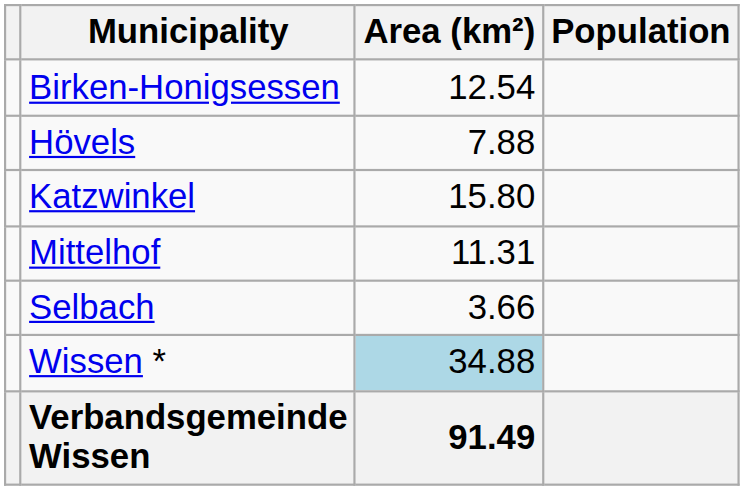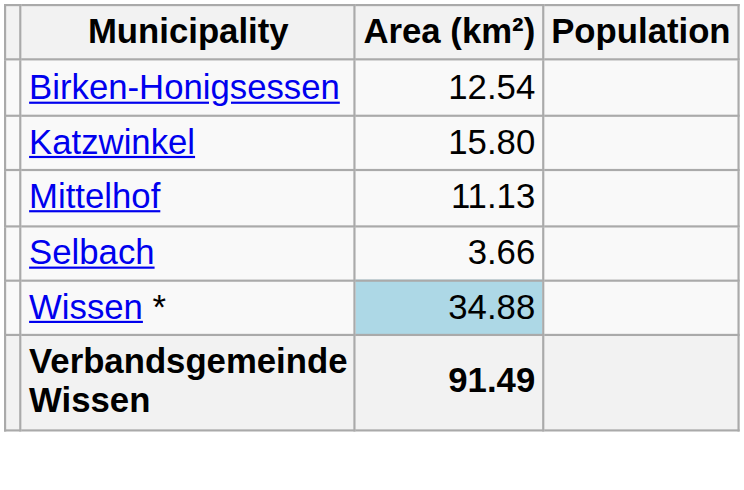 <table class="wikitable sortable" style="text-align:right;">
 <tr>
 <th class="unsortable"></th>
 <th>Municipality</th>
 <th>Area (km²)</th>
 <th>Population</th>
 </tr>
 <tr>
 <td></td>
 <td style="text-align:left;"><a href='#'>Birken-Honigsessen</a></td>
 <td>12.54</td>
 <td></td>
 </tr>
 <tr>
 <td></td>
-<td style="text-align:left;"><a href='#'>Hövels</a></td>
-<td>7.88</td>
-<td></td>
-</tr>
-<tr>
-<td></td>
 <td style="text-align:left;"><a href='#'>Katzwinkel</a></td>
 <td>15.80</td>
 <td></td>
 </tr>
 <tr>
 <td></td>
 <td style="text-align:left;"><a href='#'>Mittelhof</a></td>
-<td>11.31</td>
+<td>11.13</td>
 <td></td>
 </tr>
 <tr>
 <td></td>
 <td style="text-align:left;"><a href='#'>Selbach</a></td>
 <td>3.66</td>
 <td></td>
 </tr>
 <tr>
 <td></td>
 <td style="text-align:left;"><a href='#'>Wissen</a> *</td>
 <td style="background: lightblue;">34.88</td>
 <td></td>
 </tr>
 <tr>
 <th></th>
 <th style="text-align:left;"><strong>Verbandsgemeinde<br>Wissen</strong></th>
 <th style="text-align:right;"><strong>91.49</strong></th>
 <th style="text-align:right;"><strong></strong></th>
 </tr>
 </table>
